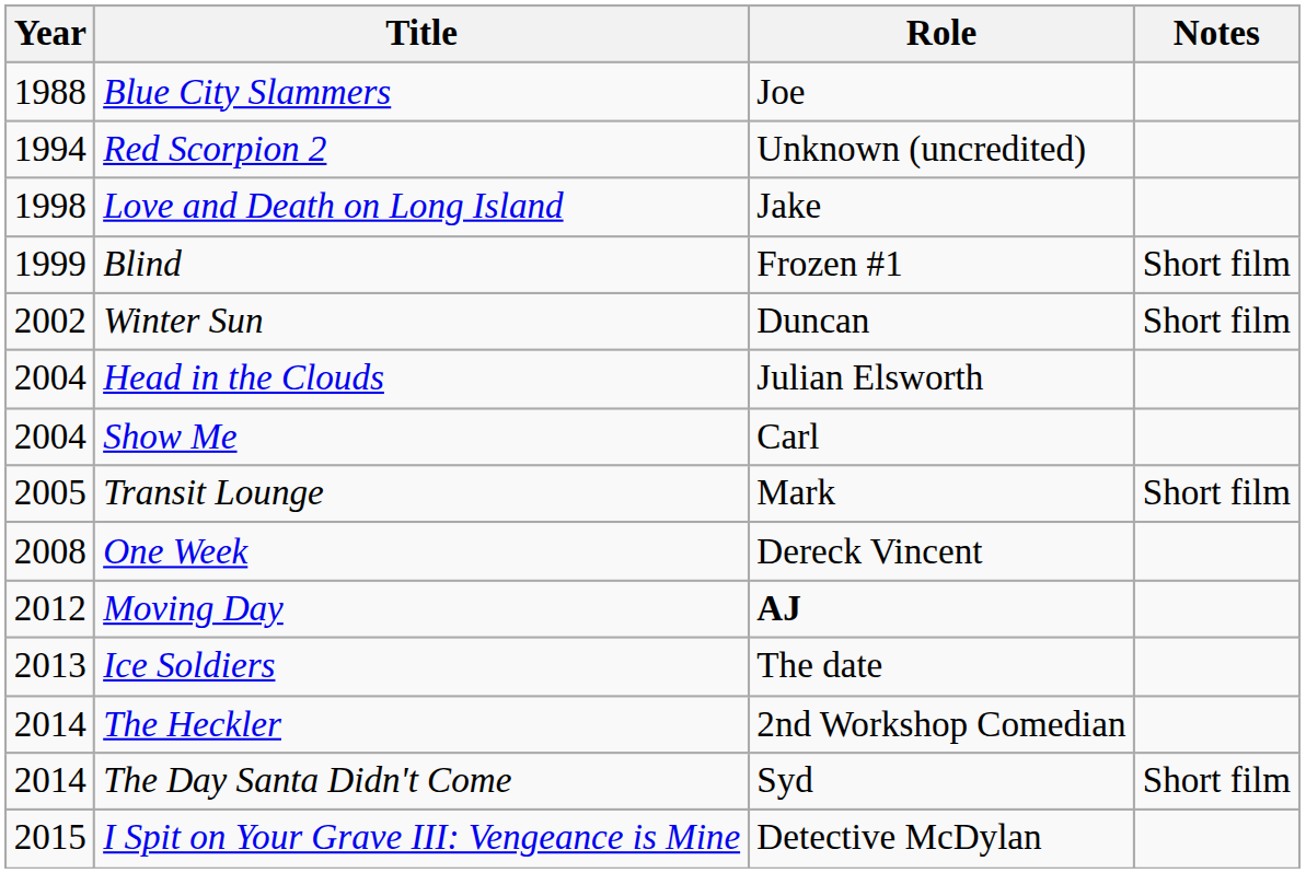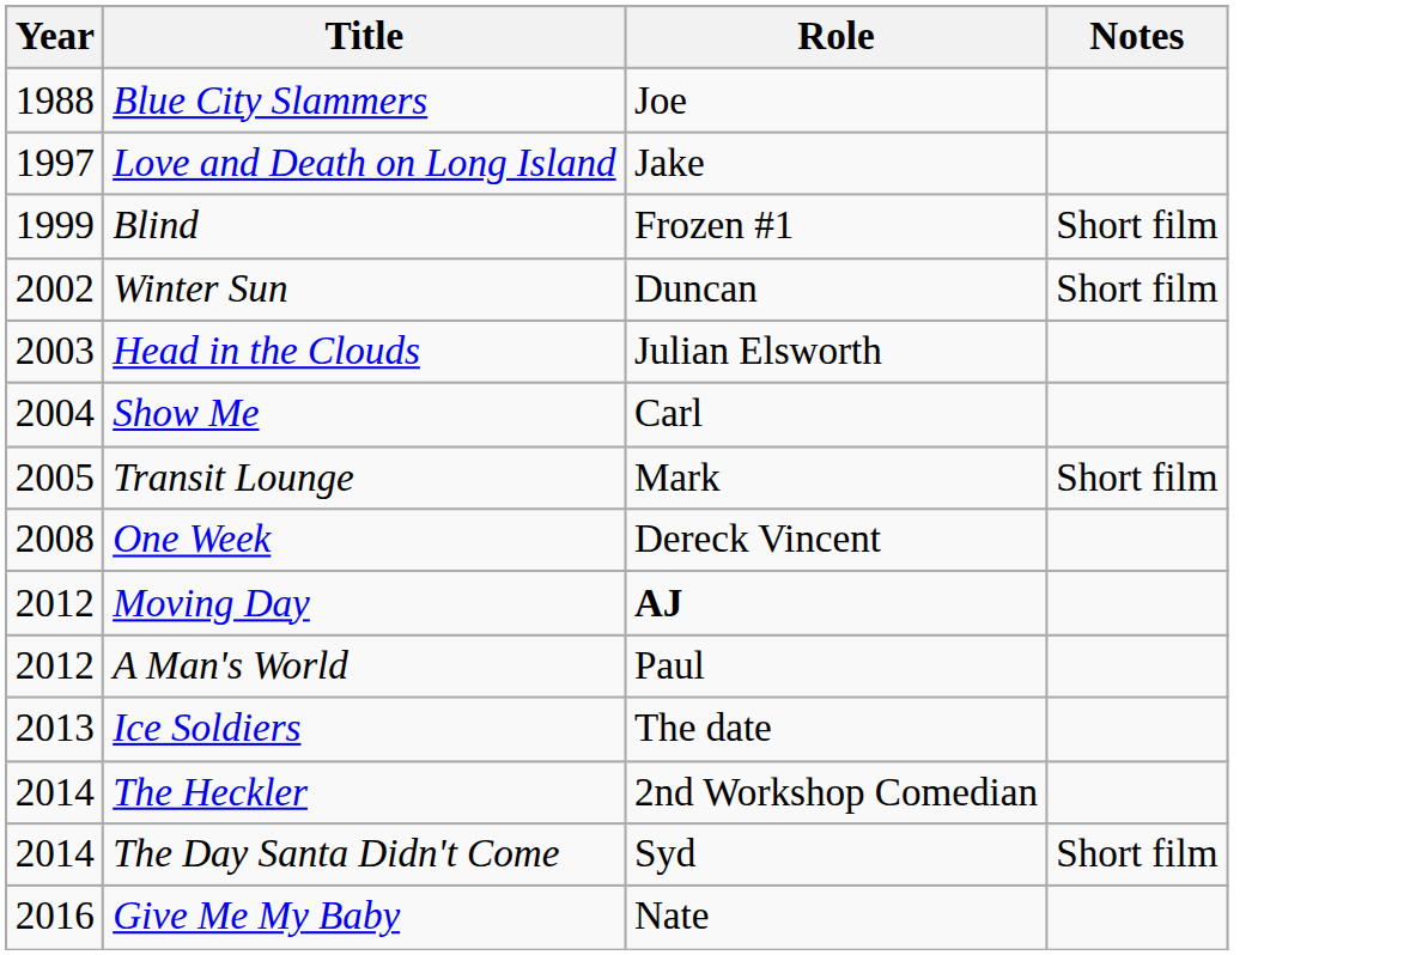 <table class="wikitable sortable">
 <tr>
 <th>Year</th>
 <th>Title</th>
 <th>Role</th>
 <th class="unsortable">Notes</th>
 </tr>
 <tr>
 <td>1988</td>
 <td><em><a href='#'>Blue City Slammers</a></em></td>
 <td>Joe</td>
 <td></td>
 </tr>
 <tr>
-<td>1994</td>
-<td><em><a href='#'>Red Scorpion 2</a></em></td>
-<td>Unknown (uncredited)</td>
-<td></td>
-</tr>
-<tr>
-<td>1998</td>
+<td>1997</td>
 <td><em><a href='#'>Love and Death on Long Island</a></em></td>
 <td>Jake</td>
 <td></td>
 </tr>
 <tr>
 <td>1999</td>
 <td><em>Blind</em></td>
 <td>Frozen #1</td>
 <td>Short film</td>
 </tr>
 <tr>
 <td>2002</td>
 <td><em>Winter Sun</em></td>
 <td>Duncan</td>
 <td>Short film</td>
 </tr>
 <tr>
-<td>2004</td>
+<td>2003</td>
 <td><em><a href='#'>Head in the Clouds</a></em></td>
 <td>Julian Elsworth</td>
 <td></td>
 </tr>
 <tr>
 <td>2004</td>
 <td><em><a href='#'>Show Me</a></em></td>
 <td>Carl</td>
 <td></td>
 </tr>
 <tr>
 <td>2005</td>
 <td><em>Transit Lounge</em></td>
 <td>Mark</td>
 <td>Short film</td>
 </tr>
 <tr>
 <td>2008</td>
 <td><em><a href='#'>One Week</a></em></td>
 <td>Dereck Vincent</td>
 <td></td>
 </tr>
 <tr>
 <td>2012</td>
 <td><em><a href='#'>Moving Day</a></em></td>
 <td><strong>AJ</strong></td>
 <td></td>
 </tr>
 <tr>
+<td>2012</td>
+<td data-sort-value="Man's World, A"><em>A Man's World</em></td>
+<td>Paul</td>
+<td></td>
+</tr>
+<tr>
 <td>2013</td>
 <td><em><a href='#'>Ice Soldiers</a></em></td>
 <td>The date</td>
 <td></td>
 </tr>
 <tr>
 <td>2014</td>
 <td data-sort-value="Heckler, The"><em><a href='#'>The Heckler</a></em></td>
 <td>2nd Workshop Comedian</td>
 <td></td>
 </tr>
 <tr>
 <td>2014</td>
 <td data-sort-value="Day Santa Didn't Come, The"><em>The Day Santa Didn't Come</em></td>
 <td>Syd</td>
 <td>Short film</td>
 </tr>
 <tr>
-<td>2015</td>
-<td><em><a href='#'>I Spit on Your Grave III: Vengeance is Mine</a></em></td>
-<td>Detective McDylan</td>
+<td>2016</td>
+<td><em><a href='#'>Give Me My Baby</a></em></td>
+<td>Nate</td>
 <td></td>
 </tr>
 </table>
